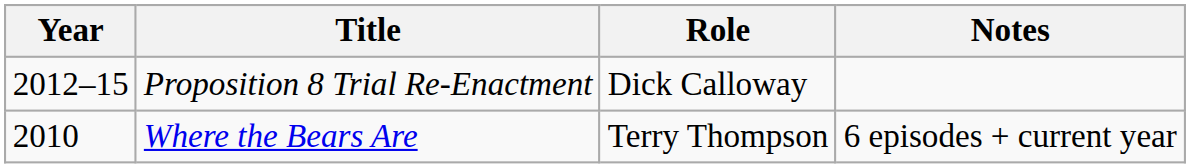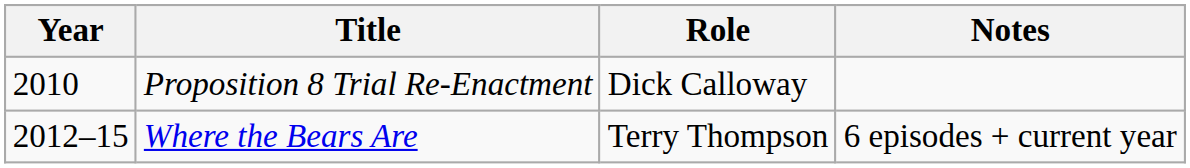 <table class="wikitable sortable">
 <tr>
 <th>Year</th>
 <th>Title</th>
 <th>Role</th>
 <th class="unsortable">Notes</th>
 </tr>
 <tr>
-<td>2012–15</td>
+<td>2010</td>
 <td><em>Proposition 8 Trial Re-Enactment</em></td>
 <td>Dick Calloway</td>
 <td></td>
 </tr>
 <tr>
-<td>2010</td>
+<td>2012–15</td>
 <td><em><a href='#'>Where the Bears Are</a></em></td>
 <td>Terry Thompson</td>
 <td>6 episodes + current year</td>
 </tr>
 </table>
